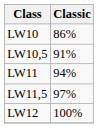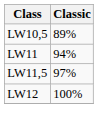 <table class="wikitable sortable">
 <tr>
 <th>Class</th>
 <th>Classic</th>
 </tr>
 <tr --->
-<td>LW10</td>
-<td>86%</td>
-</tr>
-<tr --->
 <td>LW10,5</td>
-<td>91%</td>
+<td>89%</td>
 </tr>
 <tr --->
 <td>LW11</td>
 <td>94%</td>
 </tr>
 <tr --->
 <td>LW11,5</td>
 <td>97%</td>
 </tr>
 <tr --->
 <td>LW12</td>
 <td>100%</td>
 </tr>
 <tr --->
 </tr>
 </table>
